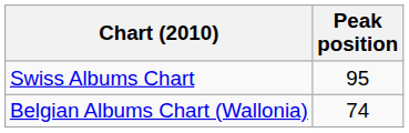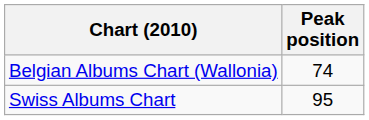 <table class="wikitable">
 <tr>
 <th style="text-align:center;">Chart (2010)</th>
 <th style="text-align:center;">Peak<br>position</th>
 </tr>
 <tr>
+<td align="left"><a href='#'>Belgian Albums Chart (Wallonia)</a></td>
+<td align="center">74</td>
+</tr>
+<tr>
 <td align=left><a href='#'>Swiss Albums Chart</a></td>
 <td align="center">95</td>
 </tr>
-<tr>
-<td align="left"><a href='#'>Belgian Albums Chart (Wallonia)</a></td>
-<td align="center">74</td>
-</tr>
 </table>
